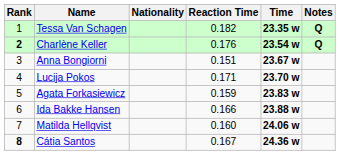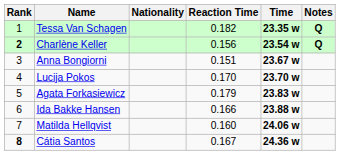 <table class="wikitable sortable" style="text-align:center">
 <tr>
 <th>Rank</th>
 <th>Name</th>
 <th>Nationality</th>
 <th>Reaction Time</th>
 <th>Time</th>
 <th>Notes</th>
 </tr>
 <tr bgcolor=ccffcc>
 <td>1</td>
 <td align=left><a href='#'>Tessa Van Schagen</a></td>
 <td align=left></td>
 <td>0.182</td>
 <td><strong>23.35</strong> <strong>w</strong></td>
 <td><strong>Q</strong></td>
 </tr>
 <tr bgcolor=ccffcc>
 <td><strong>2</strong></td>
 <td align=left><a href='#'>Charlène Keller</a></td>
 <td align=left></td>
-<td>0.176</td>
+<td>0.156</td>
 <td><strong>23.54</strong> <strong>w</strong></td>
 <td><strong>Q</strong></td>
 </tr>
 <tr>
 <td>3</td>
 <td align=left><a href='#'>Anna Bongiorni</a></td>
 <td align=left></td>
 <td>0.151</td>
 <td><strong>23.67</strong> <strong>w</strong></td>
 <td></td>
 </tr>
 <tr>
 <td>4</td>
 <td align=left><a href='#'>Lucija Pokos</a></td>
 <td align=left></td>
-<td>0.171</td>
+<td>0.170</td>
 <td><strong>23.70</strong> <strong>w</strong></td>
 <td></td>
 </tr>
 <tr>
 <td>5</td>
 <td align=left><a href='#'>Agata Forkasiewicz</a></td>
 <td align=left></td>
-<td>0.159</td>
+<td>0.179</td>
 <td><strong>23.83</strong> <strong>w</strong></td>
 <td></td>
 </tr>
 <tr>
 <td>6</td>
 <td align=left><a href='#'>Ida Bakke Hansen</a></td>
 <td align=left></td>
 <td>0.166</td>
 <td><strong>23.88</strong> <strong>w</strong></td>
 <td></td>
 </tr>
 <tr>
 <td>7</td>
 <td align=left><a href='#'>Matilda Hellqvist</a></td>
 <td align=left></td>
 <td>0.160</td>
 <td><strong>24.06</strong> <strong>w</strong></td>
 <td></td>
 </tr>
 <tr>
 <td><strong>8</strong></td>
 <td align=left><a href='#'>Cátia Santos</a></td>
 <td align=left></td>
 <td>0.167</td>
 <td><strong>24.36</strong> <strong>w</strong></td>
 <td></td>
 </tr>
 </table>
